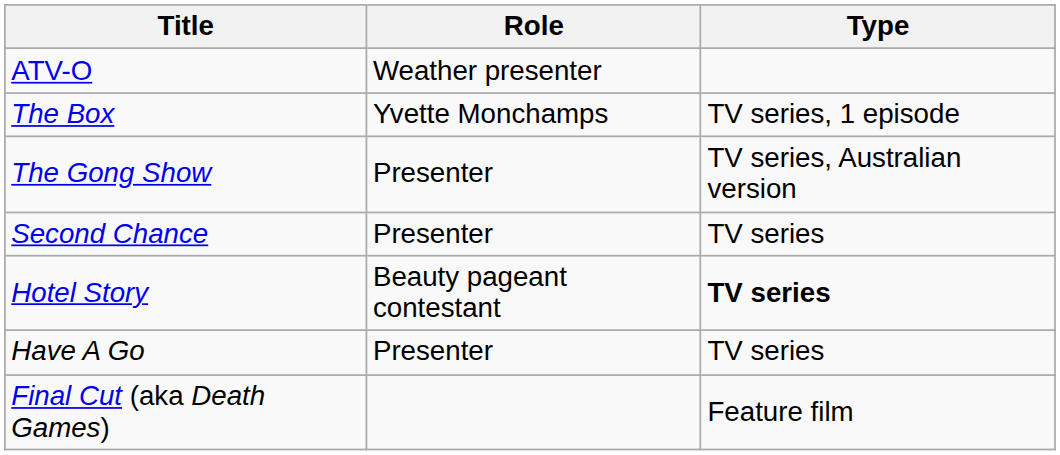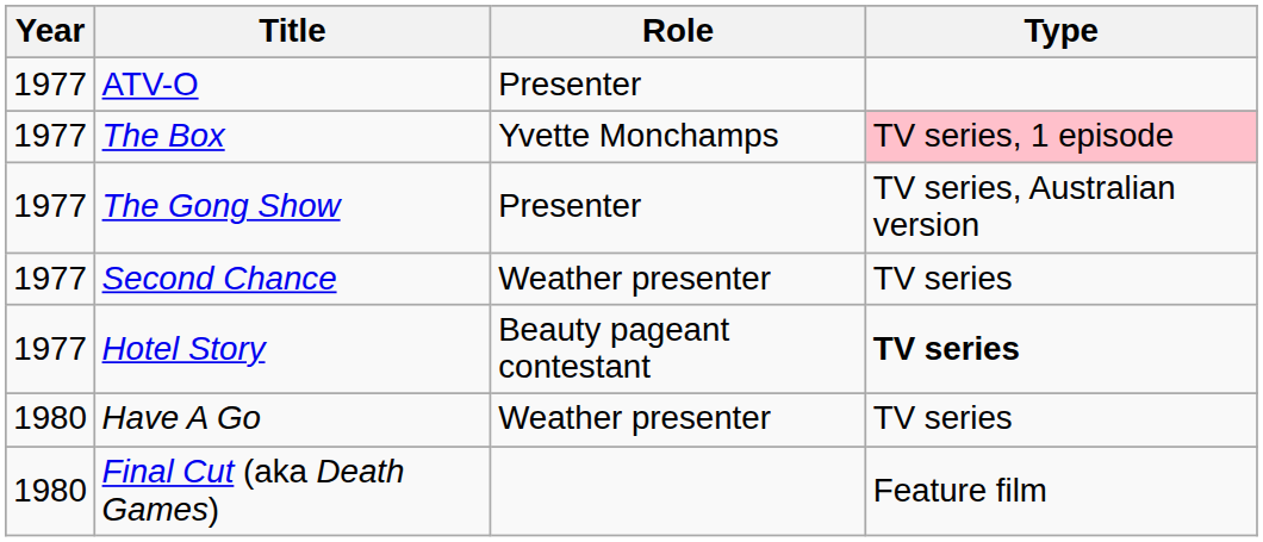 <table class="wikitable">
 <tr>
+<th>Year</th>
 <th>Title</th>
 <th>Role</th>
 <th>Type</th>
 </tr>
 <tr>
+<td>1977</td>
 <td><a href='#'>ATV-O</a></td>
-<td>Weather presenter</td>
+<td>Presenter</td>
 <td></td>
 </tr>
 <tr>
+<td>1977</td>
 <td><a href='#'><em>The Box</em></a></td>
 <td>Yvette Monchamps</td>
-<td>TV series, 1 episode</td>
+<td style="background: pink;">TV series, 1 episode</td>
 </tr>
 <tr>
+<td>1977</td>
 <td><em><a href='#'>The Gong Show</a></em></td>
 <td>Presenter</td>
 <td>TV series, Australian version</td>
 </tr>
 <tr>
+<td>1977</td>
 <td><em><a href='#'>Second Chance</a></em></td>
-<td>Presenter</td>
+<td>Weather presenter</td>
 <td>TV series</td>
 </tr>
 <tr>
+<td>1977</td>
 <td><em><a href='#'>Hotel Story</a></em></td>
 <td>Beauty pageant contestant</td>
 <td><strong>TV series</strong></td>
 </tr>
 <tr>
+<td>1980</td>
 <td><em>Have A Go</em></td>
-<td>Presenter</td>
+<td>Weather presenter</td>
 <td>TV series</td>
 </tr>
 <tr>
+<td>1980</td>
 <td><em><a href='#'>Final Cut</a></em> (aka <em>Death Games</em>)</td>
 <td></td>
 <td>Feature film</td>
 </tr>
 </table>
